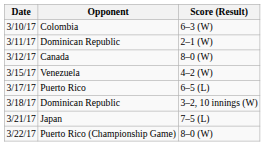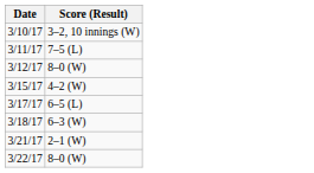 <table class="wikitable">
 <tr>
 <th>Date</th>
-<th>Opponent</th>
 <th>Score (Result)</th>
 </tr>
 <tr>
 <td>3/10/17</td>
-<td>Colombia</td>
-<td>6–3 (W)</td>
+<td>3–2, 10 innings (W)</td>
 </tr>
 <tr>
 <td>3/11/17</td>
-<td>Dominican Republic</td>
-<td>2–1 (W)</td>
+<td>7–5 (L)</td>
 </tr>
 <tr>
 <td>3/12/17</td>
-<td>Canada</td>
 <td>8–0 (W)</td>
 </tr>
 <tr>
 <td>3/15/17</td>
-<td>Venezuela</td>
 <td>4–2 (W)</td>
 </tr>
 <tr>
 <td>3/17/17</td>
-<td>Puerto Rico</td>
 <td>6–5 (L)</td>
 </tr>
 <tr>
 <td>3/18/17</td>
-<td>Dominican Republic</td>
-<td>3–2, 10 innings (W)</td>
+<td>6–3 (W)</td>
 </tr>
 <tr>
 <td>3/21/17</td>
-<td>Japan</td>
-<td>7–5 (L)</td>
+<td>2–1 (W)</td>
 </tr>
 <tr>
 <td>3/22/17</td>
-<td>Puerto Rico (Championship Game)</td>
 <td>8–0 (W)</td>
 </tr>
 </table>
